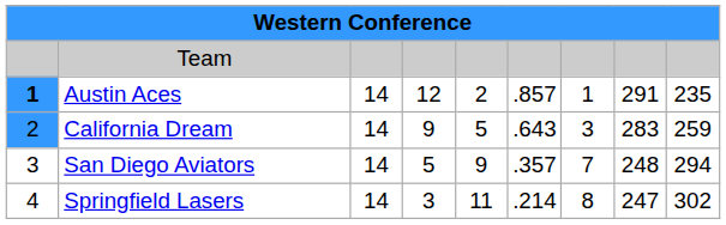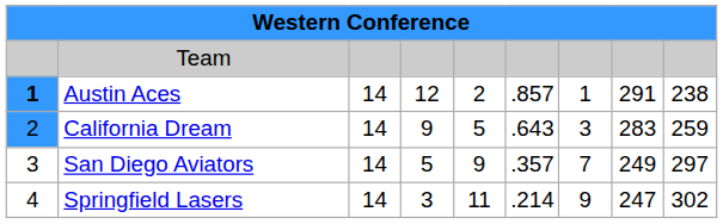 <table class="wikitable" style="margin:1em; clear:right; text-align:left; line-height:normal; width=50%">
 <tr>
 <td style="text-align:center; background-color:#3399FF" colspan="9"><strong>Western Conference</strong></td>
 </tr>
 <tr>
 <td style="text-align:center; background-color:#CCCCCC; width:30px"></td>
 <td style="text-align:center; background-color:#CCCCCC; width:200px">Team</td>
 <td style="text-align:center; background-color:#CCCCCC; width:30px"></td>
 <td style="text-align:center; background-color:#CCCCCC; width:30px"></td>
 <td style="text-align:center; background-color:#CCCCCC; width:30px"></td>
 <td style="text-align:center; background-color:#CCCCCC; width:30px"></td>
 <td style="text-align:center; background-color:#CCCCCC; width:30px"></td>
 <td style="text-align:center; background-color:#CCCCCC; width:30px"></td>
 <td style="text-align:center; background-color:#CCCCCC; width:30px"></td>
 </tr>
 <tr>
 <td style="text-align:center; background-color:#3399FF; width:30px"><strong>1</strong></td>
 <td style="text-align:left; background:white; width:200px"><a href='#'>Austin Aces</a></td>
 <td style="text-align:center; background:white; width:30px">14</td>
 <td style="text-align:center; background:white; width:30px">12</td>
 <td style="text-align:center; background:white; width:30px">2</td>
 <td style="text-align:center; background:white; width:30px">.857</td>
 <td style="text-align:center; background:white; width:30px">1</td>
 <td style="text-align:center; background:white; width:30px">291</td>
-<td style="text-align:center; background:white; width:30px">235</td>
+<td style="text-align:center; background:white; width:30px">238</td>
 </tr>
 <tr>
 <td style="text-align:center; background-color:#3399FF; width:30px">2</td>
 <td style="text-align:left; background:white; width:200px"><a href='#'>California Dream</a></td>
 <td style="text-align:center; background:white; width:30px">14</td>
 <td style="text-align:center; background:white; width:30px">9</td>
 <td style="text-align:center; background:white; width:30px">5</td>
 <td style="text-align:center; background:white; width:30px">.643</td>
 <td style="text-align:center; background:white; width:30px">3</td>
 <td style="text-align:center; background:white; width:30px">283</td>
 <td style="text-align:center; background:white; width:30px">259</td>
 </tr>
 <tr>
 <td style="text-align:center; background:white; width:30px">3</td>
 <td style="text-align:left; background:white; width:200px"><a href='#'>San Diego Aviators</a></td>
 <td style="text-align:center; background:white; width:30px">14</td>
 <td style="text-align:center; background:white; width:30px">5</td>
 <td style="text-align:center; background:white; width:30px">9</td>
 <td style="text-align:center; background:white; width:30px">.357</td>
 <td style="text-align:center; background:white; width:30px">7</td>
-<td style="text-align:center; background:white; width:30px">248</td>
-<td style="text-align:center; background:white; width:30px">294</td>
+<td style="text-align:center; background:white; width:30px">249</td>
+<td style="text-align:center; background:white; width:30px">297</td>
 </tr>
 <tr>
 <td style="text-align:center; background:white; width:30px">4</td>
 <td style="text-align:left; background:white; width:200px"><a href='#'>Springfield Lasers</a></td>
 <td style="text-align:center; background:white; width:30px">14</td>
 <td style="text-align:center; background:white; width:30px">3</td>
 <td style="text-align:center; background:white; width:30px">11</td>
 <td style="text-align:center; background:white; width:30px">.214</td>
-<td style="text-align:center; background:white; width:30px">8</td>
+<td style="text-align:center; background:white; width:30px">9</td>
 <td style="text-align:center; background:white; width:30px">247</td>
 <td style="text-align:center; background:white; width:30px">302</td>
 </tr>
 </table>
